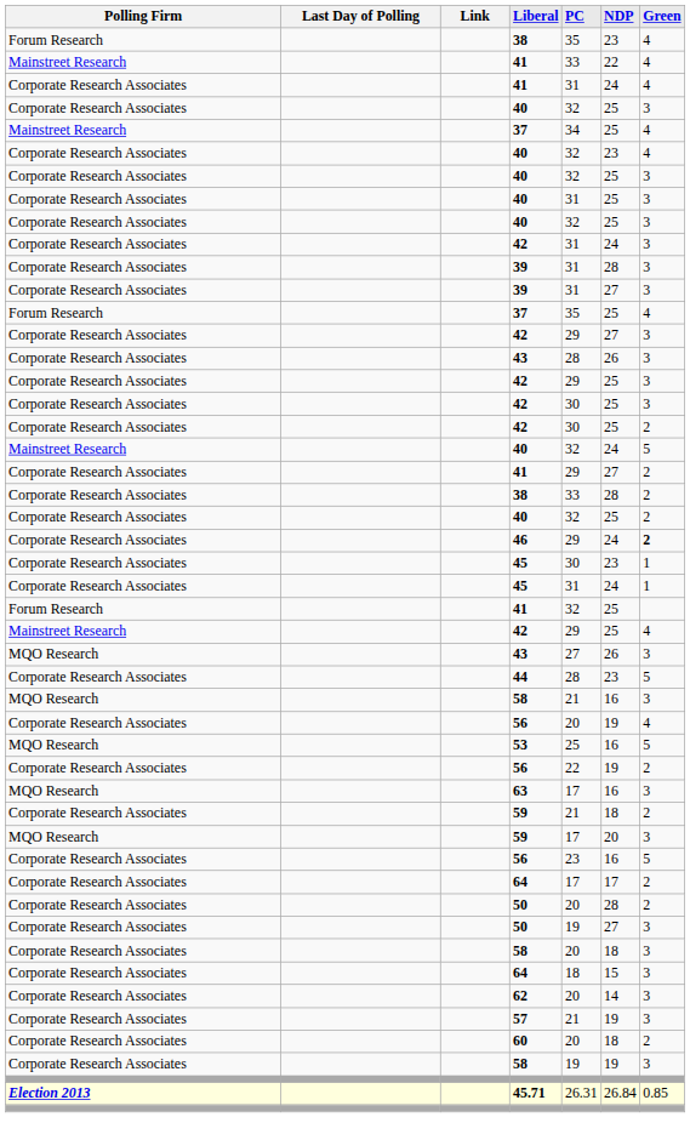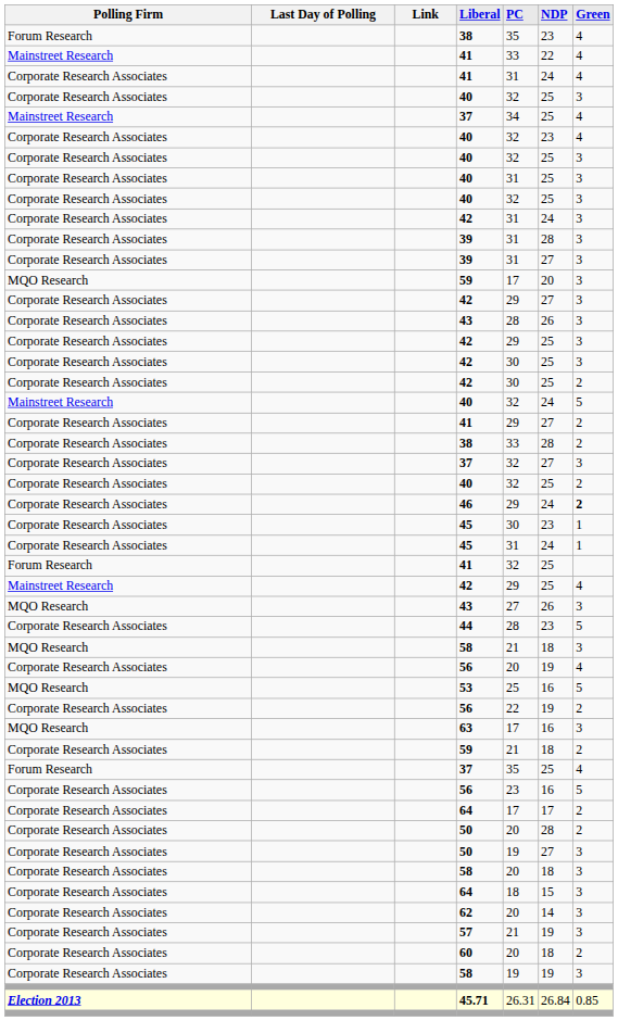 <table class="wikitable sortable">
 <tr style="background:#e9e9e9;">
 <th style="width: 300px">Polling Firm</th>
 <th style="width: 170px">Last Day of Polling</th>
 <th style="width: 70px" class="unsortable">Link</th>
 <td><strong><a href='#'>Liberal</a></strong></td>
 <td><strong><a href='#'>PC</a></strong></td>
 <td><strong><a href='#'>NDP</a></strong></td>
 <td><strong><a href='#'>Green</a></strong></td>
 </tr>
 <tr>
 <td>Forum Research</td>
 <td></td>
 <td></td>
 <td><strong>38</strong></td>
 <td>35</td>
 <td>23</td>
 <td>4</td>
 </tr>
 <tr>
 <td><a href='#'>Mainstreet Research</a></td>
 <td></td>
 <td></td>
 <td><strong>41</strong></td>
 <td>33</td>
 <td>22</td>
 <td>4</td>
 </tr>
 <tr>
 <td>Corporate Research Associates</td>
 <td></td>
 <td></td>
 <td><strong>41</strong></td>
 <td>31</td>
 <td>24</td>
 <td>4</td>
 </tr>
 <tr>
 <td>Corporate Research Associates</td>
 <td></td>
 <td></td>
 <td><strong>40</strong></td>
 <td>32</td>
 <td>25</td>
 <td>3</td>
 </tr>
 <tr>
 <td><a href='#'>Mainstreet Research</a></td>
 <td></td>
 <td></td>
 <td><strong>37</strong></td>
 <td>34</td>
 <td>25</td>
 <td>4</td>
 </tr>
 <tr>
 <td>Corporate Research Associates</td>
 <td></td>
 <td></td>
 <td><strong>40</strong></td>
 <td>32</td>
 <td>23</td>
 <td>4</td>
 </tr>
 <tr>
 <td>Corporate Research Associates</td>
 <td></td>
 <td></td>
 <td><strong>40</strong></td>
 <td>32</td>
 <td>25</td>
 <td>3</td>
 </tr>
 <tr>
 <td>Corporate Research Associates</td>
 <td></td>
 <td></td>
 <td><strong>40</strong></td>
 <td>31</td>
 <td>25</td>
 <td>3</td>
 </tr>
 <tr>
 <td>Corporate Research Associates</td>
 <td></td>
 <td></td>
 <td><strong>40</strong></td>
 <td>32</td>
 <td>25</td>
 <td>3</td>
 </tr>
 <tr>
 <td>Corporate Research Associates</td>
 <td></td>
 <td></td>
 <td><strong>42</strong></td>
 <td>31</td>
 <td>24</td>
 <td>3</td>
 </tr>
 <tr>
 <td>Corporate Research Associates</td>
 <td></td>
 <td></td>
 <td><strong>39</strong></td>
 <td>31</td>
 <td>28</td>
 <td>3</td>
 </tr>
 <tr>
 <td>Corporate Research Associates</td>
 <td></td>
 <td></td>
 <td><strong>39</strong></td>
 <td>31</td>
 <td>27</td>
 <td>3</td>
 </tr>
 <tr>
-<td>Forum Research</td>
+<td>MQO Research</td>
 <td></td>
 <td></td>
-<td><strong>37</strong></td>
-<td>35</td>
-<td>25</td>
-<td>4</td>
+<td><strong>59</strong></td>
+<td>17</td>
+<td>20</td>
+<td>3</td>
 </tr>
 <tr>
 <td>Corporate Research Associates</td>
 <td></td>
 <td></td>
 <td><strong>42</strong></td>
 <td>29</td>
 <td>27</td>
 <td>3</td>
 </tr>
 <tr>
 <td>Corporate Research Associates</td>
 <td></td>
 <td></td>
 <td><strong>43</strong></td>
 <td>28</td>
 <td>26</td>
 <td>3</td>
 </tr>
 <tr>
 <td>Corporate Research Associates</td>
 <td></td>
 <td></td>
 <td><strong>42</strong></td>
 <td>29</td>
 <td>25</td>
 <td>3</td>
 </tr>
 <tr>
 <td>Corporate Research Associates</td>
 <td></td>
 <td></td>
 <td><strong>42</strong></td>
 <td>30</td>
 <td>25</td>
 <td>3</td>
 </tr>
 <tr>
 <td>Corporate Research Associates</td>
 <td></td>
 <td></td>
 <td><strong>42</strong></td>
 <td>30</td>
 <td>25</td>
 <td>2</td>
 </tr>
 <tr>
 <td><a href='#'>Mainstreet Research</a></td>
 <td></td>
 <td></td>
 <td><strong>40</strong></td>
 <td>32</td>
 <td>24</td>
 <td>5</td>
 </tr>
 <tr>
 <td>Corporate Research Associates</td>
 <td></td>
 <td></td>
 <td><strong>41</strong></td>
 <td>29</td>
 <td>27</td>
 <td>2</td>
 </tr>
 <tr>
 <td>Corporate Research Associates</td>
 <td></td>
 <td></td>
 <td><strong>38</strong></td>
 <td>33</td>
 <td>28</td>
 <td>2</td>
+</tr>
+<tr>
+<td>Corporate Research Associates</td>
+<td></td>
+<td></td>
+<td><strong>37</strong></td>
+<td>32</td>
+<td>27</td>
+<td>3</td>
 </tr>
 <tr>
 <td>Corporate Research Associates</td>
 <td></td>
 <td></td>
 <td><strong>40</strong></td>
 <td>32</td>
 <td>25</td>
 <td>2</td>
 </tr>
 <tr>
 <td>Corporate Research Associates</td>
 <td></td>
 <td></td>
 <td><strong>46</strong></td>
 <td>29</td>
 <td>24</td>
 <td><strong>2</strong></td>
 </tr>
 <tr>
 <td>Corporate Research Associates</td>
 <td></td>
 <td></td>
 <td><strong>45</strong></td>
 <td>30</td>
 <td>23</td>
 <td>1</td>
 </tr>
 <tr>
 <td>Corporate Research Associates</td>
 <td></td>
 <td></td>
 <td><strong>45</strong></td>
 <td>31</td>
 <td>24</td>
 <td>1</td>
 </tr>
 <tr>
 <td>Forum Research</td>
 <td></td>
 <td></td>
 <td><strong>41</strong></td>
 <td>32</td>
 <td>25</td>
 <td></td>
 </tr>
 <tr>
 <td><a href='#'>Mainstreet Research</a></td>
 <td></td>
 <td></td>
 <td><strong>42</strong></td>
 <td>29</td>
 <td>25</td>
 <td>4</td>
 </tr>
 <tr>
 <td>MQO Research</td>
 <td></td>
 <td></td>
 <td><strong>43</strong></td>
 <td>27</td>
 <td>26</td>
 <td>3</td>
 </tr>
 <tr>
 <td>Corporate Research Associates</td>
 <td></td>
 <td> </td>
 <td><strong>44</strong></td>
 <td>28</td>
 <td>23</td>
 <td>5</td>
 </tr>
 <tr>
 <td>MQO Research</td>
 <td></td>
 <td></td>
 <td><strong>58</strong></td>
 <td>21</td>
-<td>16</td>
+<td>18</td>
 <td>3</td>
 </tr>
 <tr>
 <td>Corporate Research Associates</td>
 <td></td>
 <td> </td>
 <td><strong>56</strong></td>
 <td>20</td>
 <td>19</td>
 <td>4</td>
 </tr>
 <tr>
 <td>MQO Research</td>
 <td></td>
 <td></td>
 <td><strong>53</strong></td>
 <td>25</td>
 <td>16</td>
 <td>5</td>
 </tr>
 <tr>
 <td>Corporate Research Associates</td>
 <td></td>
 <td> </td>
 <td><strong>56</strong></td>
 <td>22</td>
 <td>19</td>
 <td>2</td>
 </tr>
 <tr>
 <td>MQO Research</td>
 <td></td>
 <td></td>
 <td><strong>63</strong></td>
 <td>17</td>
 <td>16</td>
 <td>3</td>
 </tr>
 <tr>
 <td>Corporate Research Associates</td>
 <td></td>
 <td> </td>
 <td><strong>59</strong></td>
 <td>21</td>
 <td>18</td>
 <td>2</td>
 </tr>
 <tr>
-<td>MQO Research</td>
+<td>Forum Research</td>
 <td></td>
 <td></td>
-<td><strong>59</strong></td>
-<td>17</td>
-<td>20</td>
-<td>3</td>
+<td><strong>37</strong></td>
+<td>35</td>
+<td>25</td>
+<td>4</td>
 </tr>
 <tr>
 <td>Corporate Research Associates</td>
 <td></td>
 <td> </td>
 <td><strong>56</strong></td>
 <td>23</td>
 <td>16</td>
 <td>5</td>
 </tr>
 <tr>
 <td>Corporate Research Associates</td>
 <td></td>
 <td> </td>
 <td><strong>64</strong></td>
 <td>17</td>
 <td>17</td>
 <td>2</td>
 </tr>
 <tr>
 <td>Corporate Research Associates</td>
 <td></td>
 <td> </td>
 <td><strong>50</strong></td>
 <td>20</td>
 <td>28</td>
 <td>2</td>
 </tr>
 <tr>
 <td>Corporate Research Associates</td>
 <td></td>
 <td> </td>
 <td><strong>50</strong></td>
 <td>19</td>
 <td>27</td>
 <td>3</td>
 </tr>
 <tr>
 <td>Corporate Research Associates</td>
 <td></td>
 <td> </td>
 <td><strong>58</strong></td>
 <td>20</td>
 <td>18</td>
 <td>3</td>
 </tr>
 <tr>
 <td>Corporate Research Associates</td>
 <td></td>
 <td> </td>
 <td><strong>64</strong></td>
 <td>18</td>
 <td>15</td>
 <td>3</td>
 </tr>
 <tr>
 <td>Corporate Research Associates</td>
 <td></td>
 <td> </td>
 <td><strong>62</strong></td>
 <td>20</td>
 <td>14</td>
 <td>3</td>
 </tr>
 <tr>
 <td>Corporate Research Associates</td>
 <td></td>
 <td> </td>
 <td><strong>57</strong></td>
 <td>21</td>
 <td>19</td>
 <td>3</td>
 </tr>
 <tr>
 <td>Corporate Research Associates</td>
 <td></td>
 <td> </td>
 <td><strong>60</strong></td>
 <td>20</td>
 <td>18</td>
 <td>2</td>
 </tr>
 <tr>
 <td>Corporate Research Associates</td>
 <td></td>
 <td> </td>
 <td><strong>58</strong></td>
 <td>19</td>
 <td>19</td>
 <td>3</td>
 </tr>
 <tr style="background:Darkgrey;">
 <td></td>
 <td></td>
 <td></td>
 <td></td>
 <td></td>
 <td></td>
 <td></td>
 </tr>
 <tr>
 <td bgcolor="#FFFFDD"><a href='#'><strong><em>Election 2013</em></strong></a></td>
 <td bgcolor="#FFFFDD"></td>
 <td bgcolor="#FFFFDD"></td>
 <td bgcolor="#FFFFDD"><strong>45.71</strong></td>
 <td bgcolor="#FFFFDD">26.31</td>
 <td bgcolor="#FFFFDD">26.84</td>
 <td bgcolor="#FFFFDD">0.85</td>
 </tr>
 <tr style="background:Darkgrey;">
 <td></td>
 <td></td>
 <td></td>
 <td></td>
 <td></td>
 <td></td>
 <td></td>
 </tr>
 </table>
